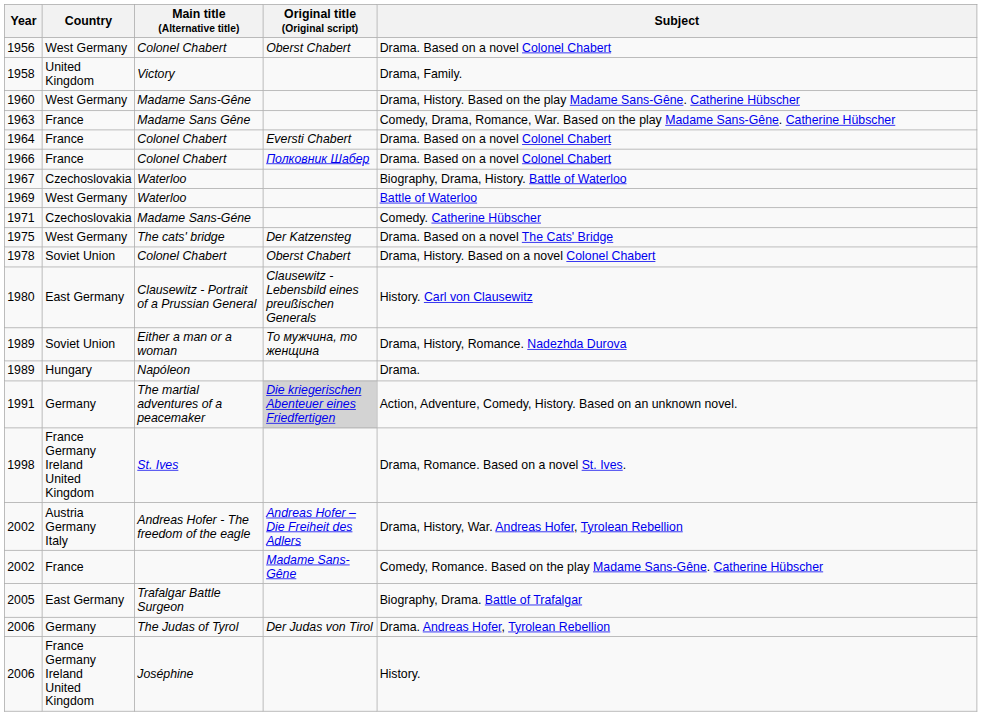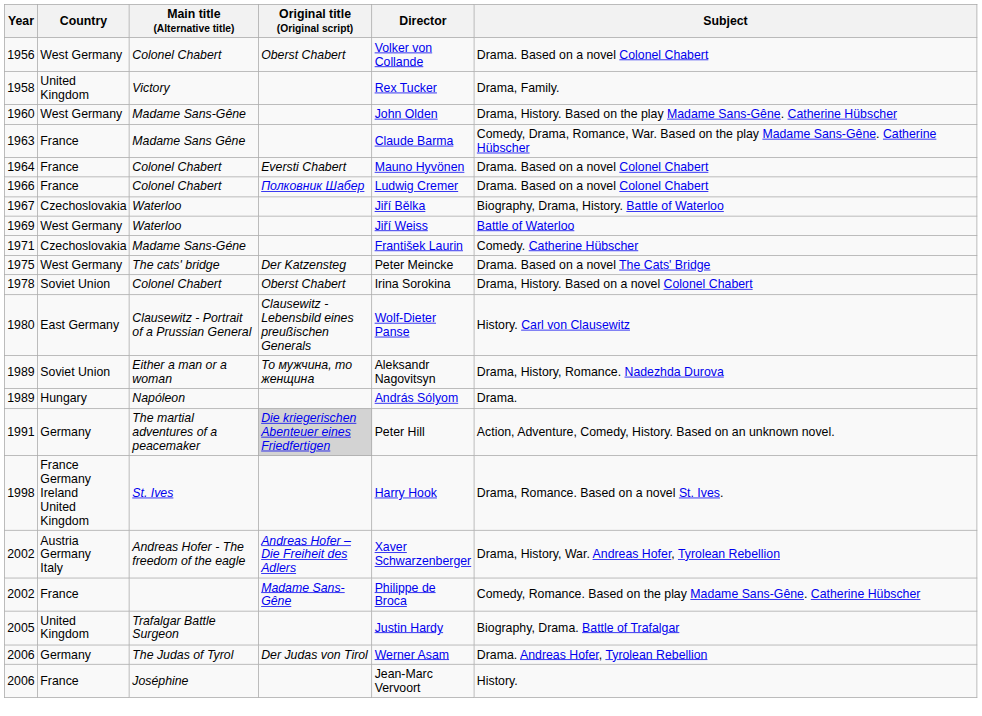 <table class="wikitable sortable" style="width:100%;">
 <tr>
 <th>Year</th>
 <th width= 80>Country</th>
 <th class="unsortable" style="width:160px;">Main title<br><small>(Alternative title)</small></th>
 <th class="unsortable" style="width:140px;">Original title<br><small>(Original script)</small></th>
+<th width=100>Director</th>
 <th class="unsortable">Subject</th>
 </tr>
 <tr>
 <td>1956</td>
 <td>West Germany</td>
 <td><em>Colonel Chabert</em></td>
 <td><em>Oberst Chabert</em></td>
+<td><a href='#'>Volker von Collande</a></td>
 <td>Drama. Based on a novel <a href='#'>Colonel Chabert</a></td>
 </tr>
 <tr>
 <td>1958</td>
 <td>United Kingdom</td>
 <td><em>Victory</em></td>
 <td></td>
+<td><a href='#'>Rex Tucker</a></td>
 <td>Drama, Family.</td>
 </tr>
 <tr>
 <td>1960</td>
 <td>West Germany</td>
 <td><em>Madame Sans-Gêne</em></td>
 <td></td>
+<td><a href='#'>John Olden</a></td>
 <td>Drama, History. Based on the play <a href='#'>Madame Sans-Gêne</a>. <a href='#'>Catherine Hübscher</a></td>
 </tr>
 <tr>
 <td>1963</td>
 <td>France</td>
 <td><em>Madame Sans Gêne</em></td>
 <td></td>
+<td><a href='#'>Claude Barma</a></td>
 <td>Comedy, Drama, Romance, War. Based on the play <a href='#'>Madame Sans-Gêne</a>. <a href='#'>Catherine Hübscher</a></td>
 </tr>
 <tr>
 <td>1964</td>
 <td>France</td>
 <td><em>Colonel Chabert</em></td>
 <td><em>Eversti Chabert</em></td>
+<td><a href='#'>Mauno Hyvönen</a></td>
 <td>Drama. Based on a novel <a href='#'>Colonel Chabert</a></td>
 </tr>
 <tr>
 <td>1966</td>
 <td>France</td>
 <td><em>Colonel Chabert</em></td>
 <td><em><a href='#'>Полковник Шабер</a></em></td>
+<td><a href='#'>Ludwig Cremer</a></td>
 <td>Drama. Based on a novel <a href='#'>Colonel Chabert</a></td>
 </tr>
 <tr>
 <td>1967</td>
 <td>Czechoslovakia</td>
 <td><em>Waterloo</em></td>
 <td></td>
+<td><a href='#'>Jiří Bělka</a></td>
 <td>Biography, Drama, History. <a href='#'>Battle of Waterloo</a></td>
 </tr>
 <tr>
 <td>1969</td>
 <td>West Germany</td>
 <td><em>Waterloo</em></td>
 <td></td>
+<td><a href='#'>Jiří Weiss</a></td>
 <td><a href='#'>Battle of Waterloo</a></td>
 </tr>
 <tr>
 <td>1971</td>
 <td>Czechoslovakia</td>
 <td><em>Madame Sans-Géne</em></td>
 <td></td>
+<td><a href='#'>František Laurin</a></td>
 <td>Comedy. <a href='#'>Catherine Hübscher</a></td>
 </tr>
 <tr>
 <td>1975</td>
 <td>West Germany</td>
 <td><em>The cats' bridge</em></td>
 <td><em>Der Katzensteg</em></td>
+<td>Peter Meincke</td>
 <td>Drama. Based on a novel <a href='#'>The Cats' Bridge</a></td>
 </tr>
 <tr>
 <td>1978</td>
 <td>Soviet Union</td>
 <td><em>Colonel Chabert</em></td>
 <td><em>Oberst Chabert</em></td>
+<td>Irina Sorokina</td>
 <td>Drama, History. Based on a novel <a href='#'>Colonel Chabert</a></td>
 </tr>
 <tr>
 <td>1980</td>
 <td>East Germany</td>
 <td><em>Clausewitz - Portrait of a Prussian General</em></td>
 <td><em>Clausewitz - Lebensbild eines preußischen Generals</em></td>
+<td><a href='#'>Wolf-Dieter Panse</a></td>
 <td>History. <a href='#'>Carl von Clausewitz</a></td>
 </tr>
 <tr>
 <td>1989</td>
 <td>Soviet Union</td>
 <td><em>Either a man or a woman</em></td>
 <td><em>То мужчина, то женщина</em></td>
+<td>Aleksandr Nagovitsyn</td>
 <td>Drama, History, Romance. <a href='#'>Nadezhda Durova</a></td>
 </tr>
 <tr>
 <td>1989</td>
 <td>Hungary</td>
 <td><em>Napóleon</em></td>
 <td></td>
+<td><a href='#'>András Sólyom</a></td>
 <td>Drama.</td>
 </tr>
 <tr>
 <td>1991</td>
 <td>Germany</td>
 <td><em>The martial adventures of a peacemaker</em></td>
 <td style="background: lightgrey;"><em><a href='#'>Die kriegerischen Abenteuer eines Friedfertigen</a></em></td>
+<td>Peter Hill</td>
 <td>Action, Adventure, Comedy, History. Based on an unknown novel.</td>
 </tr>
 <tr>
 <td>1998</td>
 <td>France<br>Germany<br>Ireland<br>United Kingdom</td>
 <td><em><a href='#'>St. Ives</a></em></td>
 <td></td>
+<td><a href='#'>Harry Hook</a></td>
 <td>Drama, Romance. Based on a novel <a href='#'>St. Ives</a>.</td>
 </tr>
 <tr>
 <td>2002</td>
 <td>Austria<br>Germany<br>Italy</td>
 <td><em>Andreas Hofer - The freedom of the eagle</em></td>
 <td><em><a href='#'>Andreas Hofer – Die Freiheit des Adlers</a></em></td>
+<td><a href='#'>Xaver Schwarzenberger</a></td>
 <td>Drama, History, War. <a href='#'>Andreas Hofer</a>, <a href='#'>Tyrolean Rebellion</a></td>
 </tr>
 <tr>
 <td>2002</td>
 <td>France</td>
 <td></td>
 <td><em><a href='#'>Madame Sans-Gêne</a></em></td>
+<td><a href='#'>Philippe de Broca</a></td>
 <td>Comedy, Romance. Based on the play <a href='#'>Madame Sans-Gêne</a>. <a href='#'>Catherine Hübscher</a></td>
 </tr>
 <tr>
 <td>2005</td>
-<td>East Germany</td>
+<td>United Kingdom</td>
 <td><em>Trafalgar Battle Surgeon</em></td>
 <td></td>
+<td><a href='#'>Justin Hardy</a></td>
 <td>Biography, Drama. <a href='#'>Battle of Trafalgar</a></td>
 </tr>
 <tr>
 <td>2006</td>
 <td>Germany</td>
 <td><em>The Judas of Tyrol</em></td>
 <td><em>Der Judas von Tirol</em></td>
+<td><a href='#'>Werner Asam</a></td>
 <td>Drama. <a href='#'>Andreas Hofer</a>, <a href='#'>Tyrolean Rebellion</a></td>
 </tr>
 <tr>
 <td>2006</td>
-<td>France<br>Germany<br>Ireland<br>United Kingdom</td>
+<td>France</td>
 <td><em>Joséphine</em></td>
 <td></td>
+<td>Jean-Marc Vervoort</td>
 <td>History.</td>
 </tr>
 </table>
